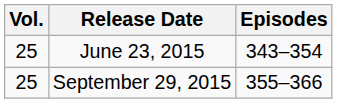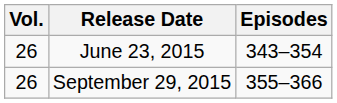 <table class="wikitable" style="text-align:center;">
 <tr>
 <th>Vol.</th>
 <th>Release Date</th>
 <th colspan="2">Episodes</th>
 </tr>
 <tr>
-<td>25</td>
+<td>26</td>
 <td>June 23, 2015</td>
 <td colspan="2">343–354</td>
 </tr>
 <tr>
-<td>25</td>
+<td>26</td>
 <td>September 29, 2015</td>
 <td colspan="2">355–366</td>
 </tr>
 </table>
